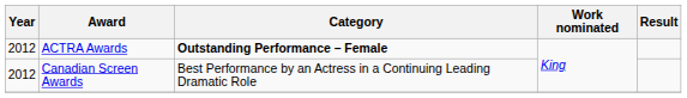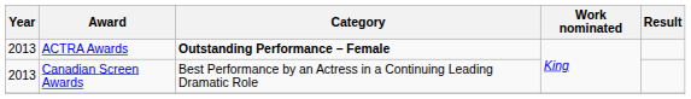 <table class="wikitable">
 <tr>
 <th>Year</th>
 <th>Award</th>
 <th>Category</th>
 <th>Work nominated</th>
 <th>Result</th>
 </tr>
 <tr>
-<td>2012</td>
+<td>2013</td>
 <td><a href='#'>ACTRA Awards</a></td>
 <td><strong>Outstanding Performance – Female</strong></td>
 <td rowspan="2"><em><a href='#'>King</a></em></td>
 <td></td>
 </tr>
 <tr>
-<td>2012</td>
+<td>2013</td>
 <td><a href='#'>Canadian Screen Awards</a></td>
 <td>Best Performance by an Actress in a Continuing Leading Dramatic Role</td>
 <td></td>
 </tr>
 <tr>
 </tr>
 </table>
